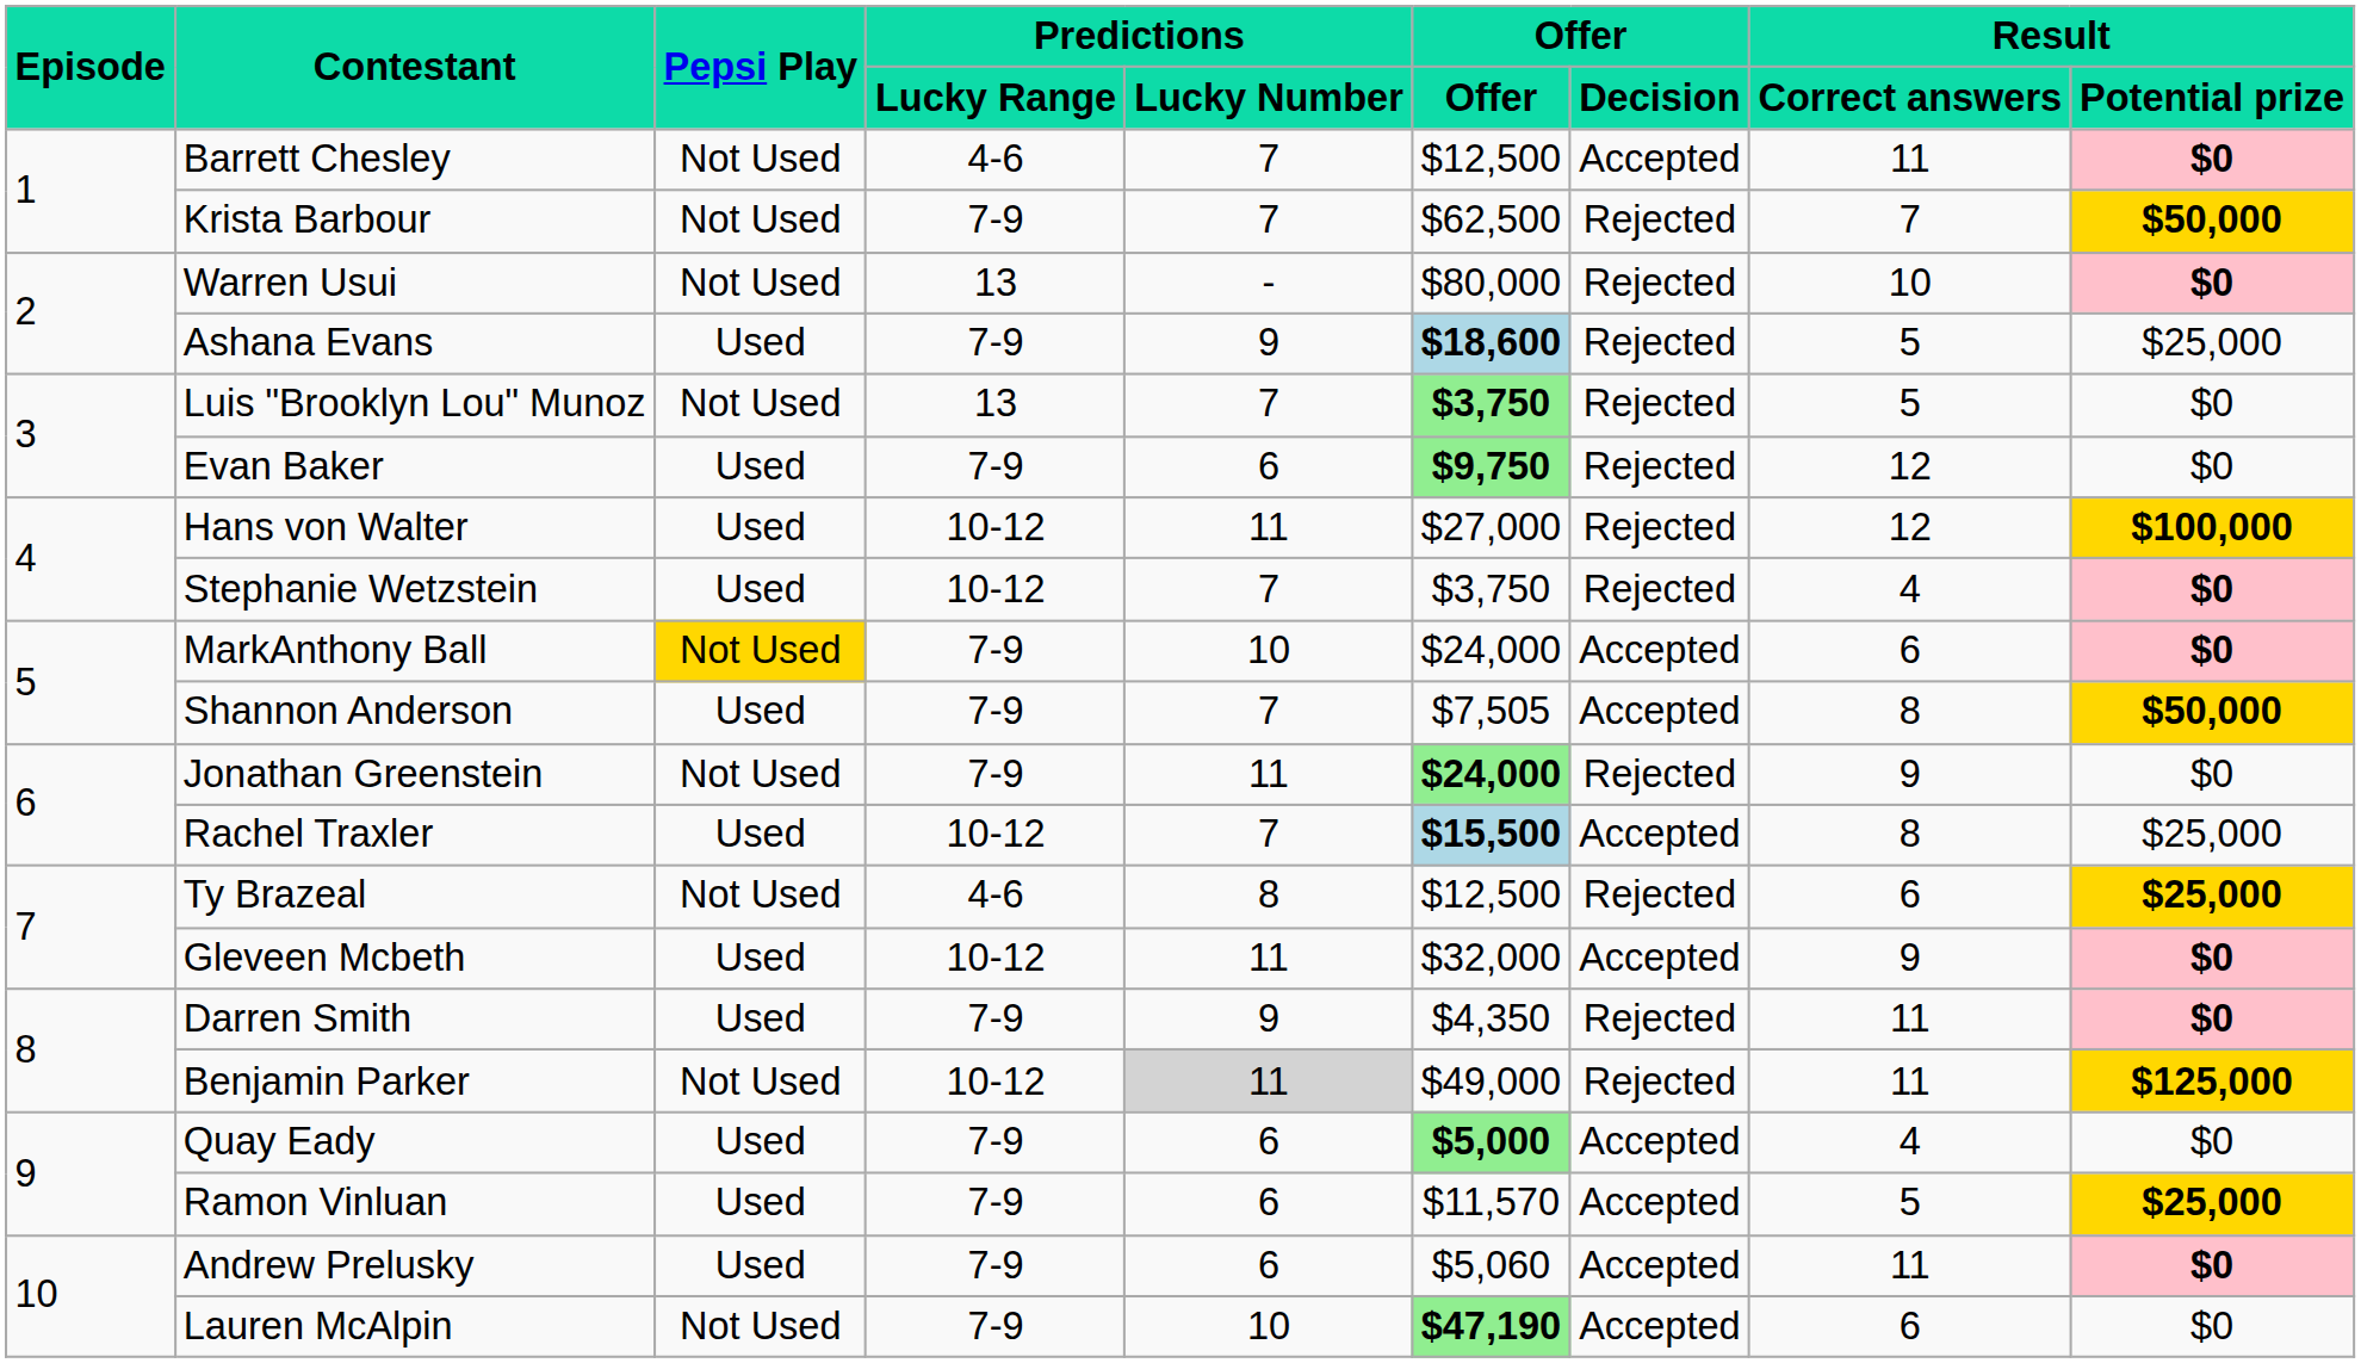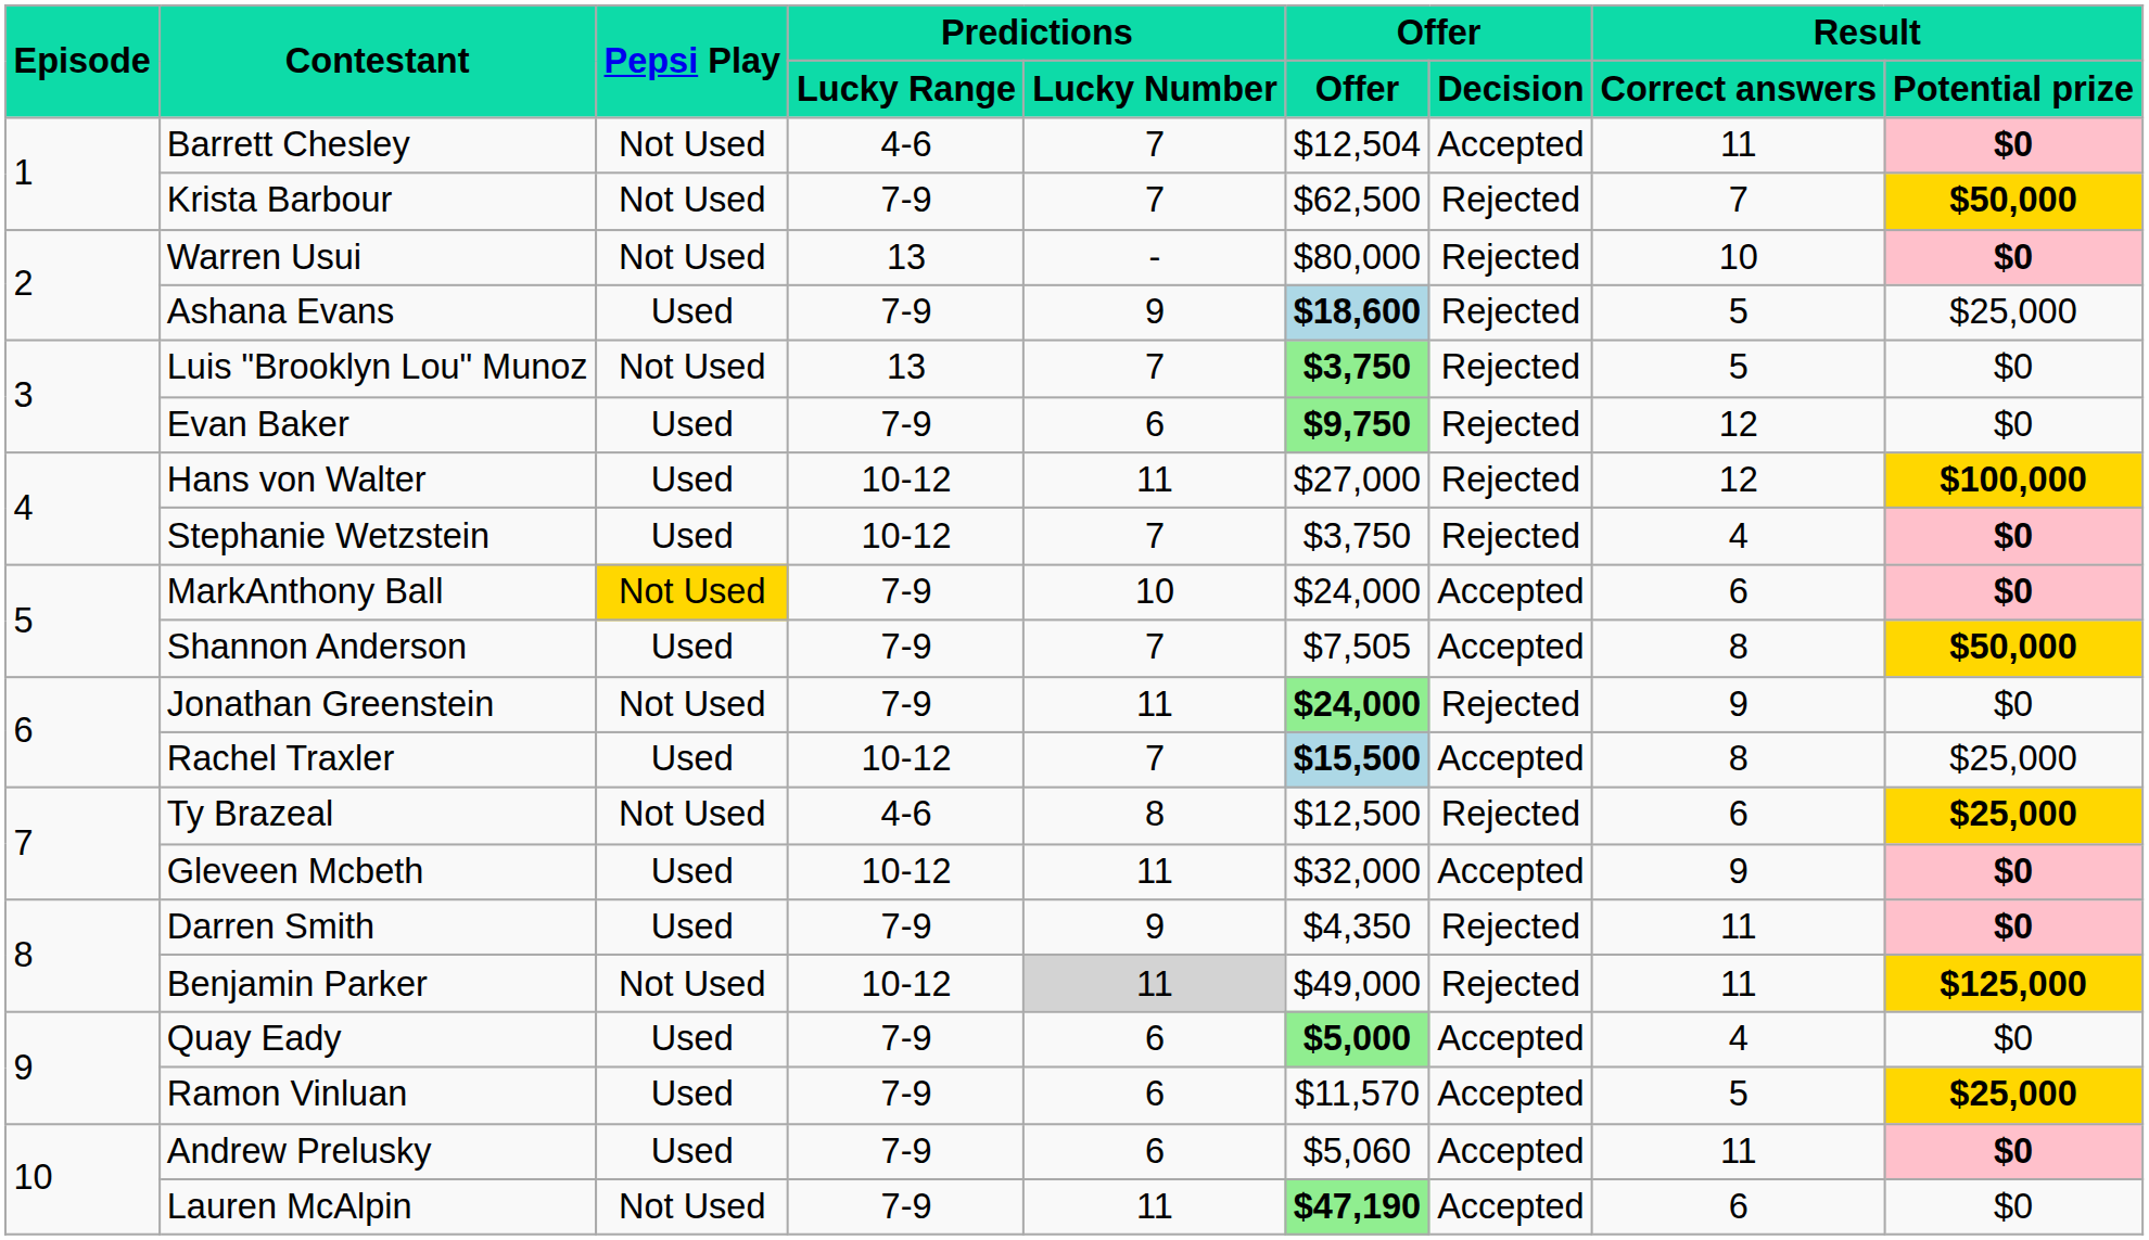 <table class="wikitable">
 <tr>
 <th rowspan="2" style="text-align:center; background-color:#0DDBA8;">Episode</th>
 <th rowspan="2" style="text-align:center; background-color:#0DDBA8;">Contestant</th>
 <th rowspan="2" style="text-align:center; background-color:#0DDBA8;"><a href='#'>Pepsi</a> Play</th>
 <th colspan="2" style="text-align:center; background-color:#0DDBA8;">Predictions</th>
 <th colspan="2" style="text-align:center; background-color:#0DDBA8;">Offer</th>
 <th colspan="2" style="text-align:center; background-color:#0DDBA8;">Result</th>
 </tr>
 <tr>
 <th style="text-align:center; background-color:#0DDBA8;">Lucky Range</th>
 <th style="text-align:center; background-color:#0DDBA8;">Lucky Number</th>
 <th style="text-align:center; background-color:#0DDBA8;">Offer</th>
 <th style="text-align:center; background-color:#0DDBA8;">Decision</th>
 <th style="text-align:center; background-color:#0DDBA8;">Correct answers</th>
 <th style="text-align:center; background-color:#0DDBA8;">Potential prize</th>
 </tr>
 <tr>
 <td rowspan="2">1</td>
 <td>Barrett Chesley</td>
 <td style="text-align:center">Not Used</td>
 <td style="text-align:center">4-6</td>
 <td style="text-align:center">7</td>
-<td style="text-align:center">$12,500</td>
+<td style="text-align:center">$12,504</td>
 <td style="text-align:center">Accepted</td>
 <td style="text-align:center">11</td>
 <td style="text-align:center; background-color:pink"><strong>$0</strong></td>
 </tr>
 <tr>
 <td>Krista Barbour</td>
 <td style="text-align:center">Not Used</td>
 <td style="text-align:center">7-9</td>
 <td style="text-align:center">7</td>
 <td style="text-align:center">$62,500</td>
 <td style="text-align:center">Rejected</td>
 <td style="text-align:center">7</td>
 <td style="text-align:center; background-color:gold"><strong>$50,000</strong></td>
 </tr>
 <tr>
 <td rowspan="2">2</td>
 <td>Warren Usui</td>
 <td style="text-align:center">Not Used</td>
 <td style="text-align:center">13</td>
 <td style="text-align:center">-</td>
 <td style="text-align:center">$80,000</td>
 <td style="text-align:center">Rejected</td>
 <td style="text-align:center">10</td>
 <td style="text-align:center; background-color:pink"><strong>$0</strong></td>
 </tr>
 <tr>
 <td>Ashana Evans</td>
 <td style="text-align:center">Used</td>
 <td style="text-align:center">7-9</td>
 <td style="text-align:center">9</td>
 <td style="text-align:center; background-color:lightblue;"><strong>$18,600</strong></td>
 <td style="text-align:center">Rejected</td>
 <td style="text-align:center">5</td>
 <td style="text-align:center">$25,000</td>
 </tr>
 <tr>
 <td rowspan="2">3</td>
 <td>Luis "Brooklyn Lou" Munoz</td>
 <td style="text-align:center">Not Used</td>
 <td style="text-align:center">13</td>
 <td style="text-align:center">7</td>
 <td style="text-align:center; background-color:lightgreen;"><strong>$3,750</strong></td>
 <td style="text-align:center">Rejected</td>
 <td style="text-align:center">5</td>
 <td style="text-align:center">$0</td>
 </tr>
 <tr>
 <td>Evan Baker</td>
 <td style="text-align:center">Used</td>
 <td style="text-align:center">7-9</td>
 <td style="text-align:center">6</td>
 <td style="text-align:center; background-color:lightgreen;"><strong>$9,750</strong></td>
 <td style="text-align:center">Rejected</td>
 <td style="text-align:center">12</td>
 <td style="text-align:center">$0</td>
 </tr>
 <tr>
 <td rowspan="2">4</td>
 <td>Hans von Walter</td>
 <td style="text-align:center">Used</td>
 <td style="text-align:center">10-12</td>
 <td style="text-align:center">11</td>
 <td style="text-align:center">$27,000</td>
 <td style="text-align:center">Rejected</td>
 <td style="text-align:center">12</td>
 <td style="text-align:center; background-color:gold"><strong>$100,000</strong></td>
 </tr>
 <tr>
 <td>Stephanie Wetzstein</td>
 <td style="text-align:center">Used</td>
 <td style="text-align:center">10-12</td>
 <td style="text-align:center">7</td>
 <td style="text-align:center">$3,750</td>
 <td style="text-align:center">Rejected</td>
 <td style="text-align:center">4</td>
 <td style="text-align:center; background-color:pink"><strong>$0</strong></td>
 </tr>
 <tr>
 <td rowspan="2">5</td>
 <td>MarkAnthony Ball</td>
 <td style="background: gold; text-align:center">Not Used</td>
 <td style="text-align:center">7-9</td>
 <td style="text-align:center">10</td>
 <td style="text-align:center">$24,000</td>
 <td style="text-align:center">Accepted</td>
 <td style="text-align:center">6</td>
 <td style="text-align:center; background-color:pink"><strong>$0</strong></td>
 </tr>
 <tr>
 <td>Shannon Anderson</td>
 <td style="text-align:center">Used</td>
 <td style="text-align:center">7-9</td>
 <td style="text-align:center">7</td>
 <td style="text-align:center">$7,505</td>
 <td style="text-align:center">Accepted</td>
 <td style="text-align:center">8</td>
 <td style="text-align:center; background-color:gold"><strong>$50,000</strong></td>
 </tr>
 <tr>
 <td rowspan="2">6</td>
 <td>Jonathan Greenstein</td>
 <td style="text-align:center">Not Used</td>
 <td style="text-align:center">7-9</td>
 <td style="text-align:center">11</td>
 <td style="text-align:center; background-color:lightgreen;"><strong>$24,000</strong></td>
 <td style="text-align:center">Rejected</td>
 <td style="text-align:center">9</td>
 <td style="text-align:center">$0</td>
 </tr>
 <tr>
 <td>Rachel Traxler</td>
 <td style="text-align:center">Used</td>
 <td style="text-align:center">10-12</td>
 <td style="text-align:center">7</td>
 <td style="text-align:center; background-color:lightblue;"><strong>$15,500</strong></td>
 <td style="text-align:center">Accepted</td>
 <td style="text-align:center">8</td>
 <td style="text-align:center">$25,000</td>
 </tr>
 <tr>
 <td rowspan="2">7</td>
 <td>Ty Brazeal</td>
 <td style="text-align:center">Not Used</td>
 <td style="text-align:center">4-6</td>
 <td style="text-align:center">8</td>
 <td style="text-align:center">$12,500</td>
 <td style="text-align:center">Rejected</td>
 <td style="text-align:center">6</td>
 <td style="text-align:center; background-color:gold"><strong>$25,000</strong></td>
 </tr>
 <tr>
 <td>Gleveen Mcbeth</td>
 <td style="text-align:center">Used</td>
 <td style="text-align:center">10-12</td>
 <td style="text-align:center">11</td>
 <td style="text-align:center">$32,000</td>
 <td style="text-align:center">Accepted</td>
 <td style="text-align:center">9</td>
 <td style="text-align:center; background-color:pink"><strong>$0</strong></td>
 </tr>
 <tr>
 <td rowspan="2">8</td>
 <td>Darren Smith</td>
 <td style="text-align:center">Used</td>
 <td style="text-align:center">7-9</td>
 <td style="text-align:center">9</td>
 <td style="text-align:center">$4,350</td>
 <td style="text-align:center">Rejected</td>
 <td style="text-align:center">11</td>
 <td style="text-align:center; background-color:pink"><strong>$0</strong></td>
 </tr>
 <tr>
 <td>Benjamin Parker</td>
 <td style="text-align:center">Not Used</td>
 <td style="text-align:center">10-12</td>
 <td style="background: lightgrey; text-align:center">11</td>
 <td style="text-align:center">$49,000</td>
 <td style="text-align:center">Rejected</td>
 <td style="text-align:center">11</td>
 <td style="text-align:center; background-color:gold"><strong>$125,000</strong></td>
 </tr>
 <tr>
 <td rowspan="2">9</td>
 <td>Quay Eady</td>
 <td style="text-align:center">Used</td>
 <td style="text-align:center">7-9</td>
 <td style="text-align:center">6</td>
 <td style="text-align:center; background-color:lightgreen;"><strong>$5,000</strong></td>
 <td style="text-align:center">Accepted</td>
 <td style="text-align:center">4</td>
 <td style="text-align:center">$0</td>
 </tr>
 <tr>
 <td>Ramon Vinluan</td>
 <td style="text-align:center">Used</td>
 <td style="text-align:center">7-9</td>
 <td style="text-align:center">6</td>
 <td style="text-align:center">$11,570</td>
 <td style="text-align:center">Accepted</td>
 <td style="text-align:center">5</td>
 <td style="text-align:center; background-color:gold"><strong>$25,000</strong></td>
 </tr>
 <tr>
 <td rowspan="2">10</td>
 <td>Andrew Prelusky</td>
 <td style="text-align:center">Used</td>
 <td style="text-align:center">7-9</td>
 <td style="text-align:center">6</td>
 <td style="text-align:center">$5,060</td>
 <td style="text-align:center">Accepted</td>
 <td style="text-align:center">11</td>
 <td style="text-align:center; background-color:pink"><strong>$0</strong></td>
 </tr>
 <tr>
 <td>Lauren McAlpin</td>
 <td style="text-align:center">Not Used</td>
 <td style="text-align:center">7-9</td>
-<td style="text-align:center">10</td>
+<td style="text-align:center">11</td>
 <td style="text-align:center; background-color:lightgreen;"><strong>$47,190</strong></td>
 <td style="text-align:center">Accepted</td>
 <td style="text-align:center">6</td>
 <td style="text-align:center">$0</td>
 </tr>
 </table>
